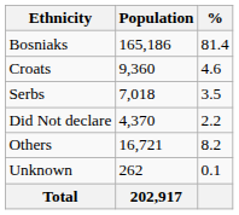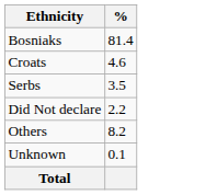 <table class="wikitable">
 <tr>
 <th>Ethnicity</th>
-<th>Population</th>
 <th>%</th>
 </tr>
 <tr>
 <td>Bosniaks</td>
-<td>165,186</td>
 <td>81.4</td>
 </tr>
 <tr>
 <td>Croats</td>
-<td>9,360</td>
 <td>4.6</td>
 </tr>
 <tr>
 <td>Serbs</td>
-<td>7,018</td>
 <td>3.5</td>
 </tr>
 <tr>
 <td>Did Not declare</td>
-<td>4,370</td>
 <td>2.2</td>
 </tr>
 <tr>
 <td>Others</td>
-<td>16,721</td>
 <td>8.2</td>
 </tr>
 <tr>
 <td>Unknown</td>
-<td>262</td>
 <td>0.1</td>
 </tr>
 <tr>
 <th>Total</th>
-<th>202,917</th>
 <th></th>
 </tr>
 </table>
